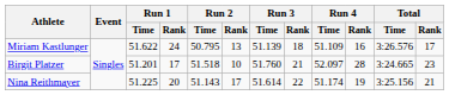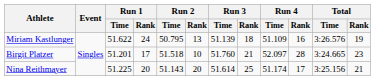 <table class="wikitable" style="font-size:90%">
 <tr>
 <th rowspan="2">Athlete</th>
 <th rowspan="2">Event</th>
 <th colspan="2">Run 1</th>
 <th colspan="2">Run 2</th>
 <th colspan="2">Run 3</th>
 <th colspan="2">Run 4</th>
 <th colspan="2">Total</th>
 </tr>
 <tr style="font-size:95%">
 <th>Time</th>
 <th>Rank</th>
 <th>Time</th>
 <th>Rank</th>
 <th>Time</th>
 <th>Rank</th>
 <th>Time</th>
 <th>Rank</th>
 <th>Time</th>
 <th>Rank</th>
 </tr>
 <tr align=center>
 <td align=left><a href='#'>Miriam Kastlunger</a></td>
 <td align=left rowspan=3><a href='#'>Singles</a></td>
 <td>51.622</td>
 <td>24</td>
 <td>50.795</td>
 <td>13</td>
 <td>51.139</td>
 <td>18</td>
 <td>51.109</td>
 <td>16</td>
 <td>3:26.576</td>
-<td>17</td>
+<td>19</td>
 </tr>
 <tr align=center>
 <td align=left><a href='#'>Birgit Platzer</a></td>
 <td>51.201</td>
 <td>17</td>
 <td>51.518</td>
 <td>10</td>
 <td>51.760</td>
 <td>21</td>
 <td>52.097</td>
 <td>28</td>
 <td>3:24.665</td>
 <td>23</td>
 </tr>
 <tr align=center>
 <td align=left><a href='#'>Nina Reithmayer</a></td>
 <td>51.225</td>
 <td>20</td>
 <td>51.143</td>
+<td>20</td>
+<td>51.614</td>
+<td>25</td>
+<td>51.174</td>
 <td>17</td>
-<td>51.614</td>
-<td>22</td>
-<td>51.174</td>
-<td>19</td>
 <td>3:25.156</td>
 <td>21</td>
 </tr>
 </table>
